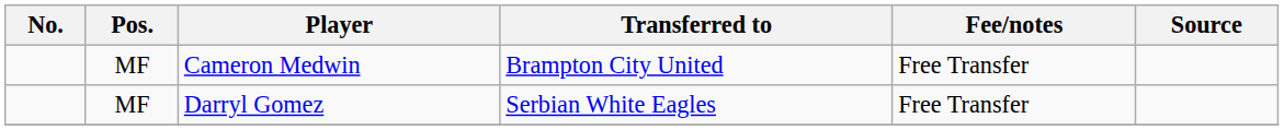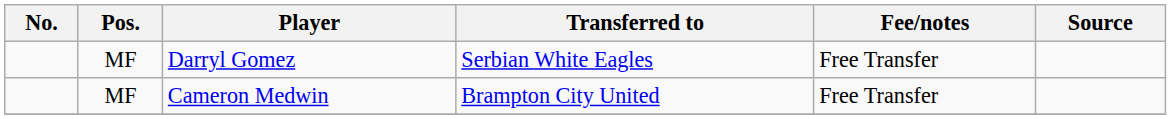 <table class="wikitable sortable" style="width:90%; text-align:center; font-size:95%; text-align:left;">
 <tr>
 <th>No.</th>
 <th>Pos.</th>
 <th>Player</th>
 <th>Transferred to</th>
 <th>Fee/notes</th>
 <th>Source</th>
 </tr>
 <tr>
 <td align=center></td>
 <td align=center>MF</td>
+<td> <a href='#'>Darryl Gomez</a></td>
+<td> <a href='#'>Serbian White Eagles</a></td>
+<td>Free Transfer</td>
+<td></td>
+</tr>
+<tr>
+<td align=center></td>
+<td align=center>MF</td>
 <td> <a href='#'>Cameron Medwin</a></td>
 <td> <a href='#'>Brampton City United</a></td>
 <td>Free Transfer</td>
 <td></td>
 </tr>
 <tr>
-<td align=center></td>
-<td align=center>MF</td>
-<td> <a href='#'>Darryl Gomez</a></td>
-<td> <a href='#'>Serbian White Eagles</a></td>
-<td>Free Transfer</td>
-<td></td>
-</tr>
-<tr>
 </tr>
 </table>
